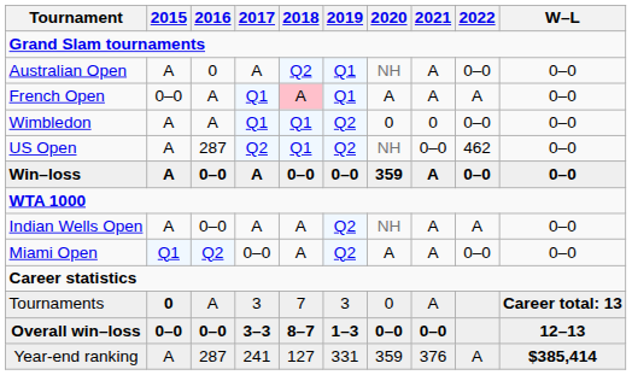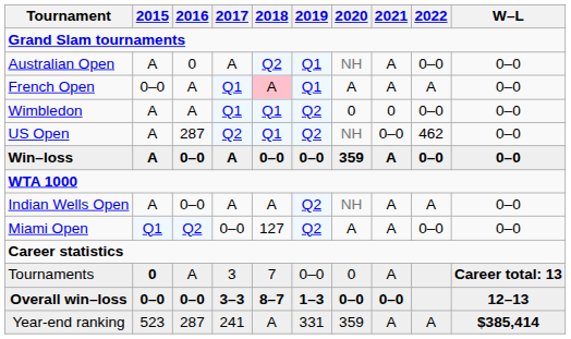 <table class=wikitable style="text-align:center;">
 <tr>
 <th>Tournament</th>
 <th><a href='#'>2015</a></th>
 <th><a href='#'>2016</a></th>
 <th><a href='#'>2017</a></th>
 <th><a href='#'>2018</a></th>
 <th><a href='#'>2019</a></th>
 <th><a href='#'>2020</a></th>
 <th><a href='#'>2021</a></th>
 <th><a href='#'>2022</a></th>
 <th>W–L</th>
 </tr>
 <tr>
 <td colspan="12" align="left"><strong><a href='#'>Grand Slam tournaments</a></strong></td>
 </tr>
 <tr>
 <td align=left><a href='#'>Australian Open</a></td>
 <td>A</td>
 <td>0</td>
 <td>A</td>
 <td bgcolor=f0f8ff><a href='#'>Q2</a></td>
 <td bgcolor=f0f8ff><a href='#'>Q1</a></td>
 <td style="color:#767676;">NH</td>
 <td>A</td>
 <td>0–0</td>
 <td>0–0</td>
 </tr>
 <tr>
 <td align=left><a href='#'>French Open</a></td>
 <td>0–0</td>
 <td>A</td>
 <td bgcolor=f0f8ff><a href='#'>Q1</a></td>
 <td style="background: pink;">A</td>
 <td bgcolor=f0f8ff><a href='#'>Q1</a></td>
 <td>A</td>
 <td>A</td>
 <td>A</td>
 <td>0–0</td>
 </tr>
 <tr>
 <td align=left><a href='#'>Wimbledon</a></td>
 <td>A</td>
 <td>A</td>
 <td bgcolor=f0f8ff><a href='#'>Q1</a></td>
 <td bgcolor=f0f8ff><a href='#'>Q1</a></td>
 <td bgcolor=f0f8ff><a href='#'>Q2</a></td>
 <td>0</td>
 <td>0</td>
 <td>0–0</td>
 <td>0–0</td>
 </tr>
 <tr>
 <td align=left><a href='#'>US Open</a></td>
 <td>A</td>
 <td>287</td>
 <td bgcolor=f0f8ff><a href='#'>Q2</a></td>
 <td bgcolor=f0f8ff><a href='#'>Q1</a></td>
 <td bgcolor=f0f8ff><a href='#'>Q2</a></td>
 <td style="color:#767676;">NH</td>
 <td>0–0</td>
 <td>462</td>
 <td>0–0</td>
 </tr>
 <tr style="background:#efefef; font-weight:bold;">
 <td align=left>Win–loss</td>
 <td>A</td>
 <td>0–0</td>
 <td>A</td>
 <td>0–0</td>
 <td>0–0</td>
 <td>359</td>
 <td>A</td>
 <td>0–0</td>
 <td>0–0</td>
 </tr>
 <tr>
 <td colspan="12" align="left"><strong><a href='#'>WTA 1000</a></strong></td>
 </tr>
 <tr>
 <td align=left><a href='#'>Indian Wells Open</a></td>
 <td>A</td>
 <td>0–0</td>
 <td>A</td>
 <td>A</td>
 <td bgcolor=f0f8ff><a href='#'>Q2</a></td>
 <td style="color:#767676;">NH</td>
 <td>A</td>
 <td>A</td>
 <td>0–0</td>
 </tr>
 <tr>
 <td align=left><a href='#'>Miami Open</a></td>
 <td bgcolor=f0f8ff><a href='#'>Q1</a></td>
 <td bgcolor=f0f8ff><a href='#'>Q2</a></td>
 <td>0–0</td>
-<td>A</td>
+<td>127</td>
 <td bgcolor=f0f8ff><a href='#'>Q2</a></td>
 <td>A</td>
 <td>A</td>
 <td>0–0</td>
 <td>0–0</td>
 </tr>
 <tr>
 <td colspan="12" align="left"><strong>Career statistics</strong></td>
 </tr>
 <tr style="background:#efefef;">
 <td align="left">Tournaments</td>
 <td><strong>0</strong></td>
 <td>A</td>
 <td>3</td>
 <td>7</td>
-<td>3</td>
+<td>0–0</td>
 <td>0</td>
 <td>A</td>
 <td></td>
 <td colspan="3"><strong>Career total: 13</strong></td>
 </tr>
 <tr style="background:#efefef; font-weight:bold;">
 <td>Overall win–loss</td>
 <td>0–0</td>
 <td>0–0</td>
 <td>3–3</td>
 <td>8–7</td>
 <td>1–3</td>
 <td>0–0</td>
 <td>0–0</td>
 <td></td>
 <td>12–13</td>
 </tr>
 <tr style="background:#efefef;">
 <td>Year-end ranking</td>
-<td>A</td>
+<td>523</td>
 <td>287</td>
 <td>241</td>
-<td>127</td>
+<td>A</td>
 <td>331</td>
 <td>359</td>
-<td>376</td>
+<td>A</td>
 <td>A</td>
 <td colspan="3"><strong>$385,414</strong></td>
 </tr>
 </table>
